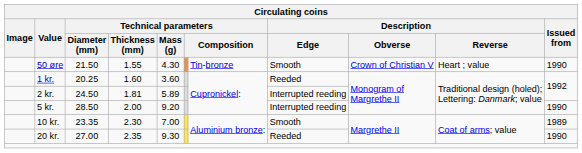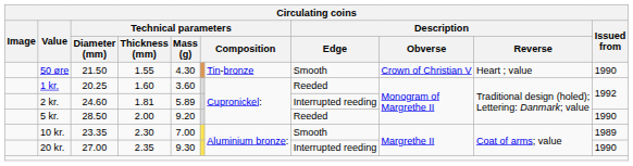 <table class="wikitable" style="margin:auto; font-size:90%; border-width:1px;">
 <tr>
 <th colspan=11>Circulating coins </th>
 </tr>
 <tr>
 <th rowspan=2>Image</th>
 <th rowspan=2>Value</th>
 <th colspan=5>Technical parameters</th>
 <th colspan=3>Description</th>
 <th rowspan=2>Issued<br>from</th>
 </tr>
 <tr>
 <th>Diameter<br>(mm)</th>
 <th>Thickness<br>(mm)</th>
 <th>Mass<br>(g)</th>
 <th colspan=2>Composition</th>
 <th>Edge</th>
 <th>Obverse</th>
 <th>Reverse</th>
 </tr>
 <tr>
 <td align=center></td>
 <td><a href='#'>50 øre</a></td>
 <td align=center>21.50</td>
 <td align=center>1.55</td>
 <td align=center>4.30</td>
 <td style="background-color:#e0954f;"></td>
 <td><a href='#'>Tin</a>-<a href='#'>bronze</a></td>
 <td>Smooth</td>
 <td><a href='#'>Crown of Christian V</a></td>
 <td>Heart ; value</td>
 <td>1990</td>
 </tr>
 <tr>
 <td align=center></td>
 <td><a href='#'>1 kr.</a></td>
 <td align=center>20.25</td>
 <td align=center>1.60</td>
 <td align=center>3.60</td>
 <td style="background-color:#dcdcdc;"></td>
 <td rowspan=3><a href='#'>Cupronickel</a>:<br></td>
 <td>Reeded</td>
 <td rowspan=3><a href='#'>Monogram of<br> Margrethe II</a></td>
 <td rowspan=3>Traditional design (holed);<br>Lettering: <em>Danmark</em>; value</td>
 <td rowspan=2>1992</td>
 </tr>
 <tr>
 <td align=center></td>
 <td>2 kr.</td>
-<td align=center>24.50</td>
+<td align=center>24.60</td>
 <td align=center>1.81</td>
 <td align=center>5.89</td>
 <td style="background-color:#dcdcdc;"></td>
 <td>Interrupted reeding</td>
 </tr>
 <tr>
 <td align=center></td>
 <td>5 kr.</td>
 <td align=center>28.50</td>
 <td align=center>2.00</td>
 <td align=center>9.20</td>
 <td style="background-color:#dcdcdc;"></td>
-<td>Interrupted reeding</td>
+<td>Reeded</td>
 <td>1990</td>
 </tr>
 <tr>
 <td align=center></td>
 <td>10 kr.</td>
 <td align=center>23.35</td>
 <td align=center>2.30</td>
 <td align=center>7.00</td>
 <td style="background-color:#ffe550;"></td>
 <td rowspan=2><a href='#'>Aluminium bronze</a>:<br></td>
 <td>Smooth</td>
 <td rowspan=2><a href='#'>Margrethe II</a></td>
 <td rowspan=2><a href='#'>Coat of arms</a>; value</td>
 <td>1989</td>
 </tr>
 <tr>
 <td align=center></td>
 <td>20 kr.</td>
 <td align=center>27.00</td>
 <td align=center>2.35</td>
 <td align=center>9.30</td>
 <td style="background-color:#ffe550;"></td>
-<td>Reeded</td>
+<td>Interrupted reeding</td>
 <td>1990</td>
 </tr>
 <tr>
 <td colspan=11></td>
 </tr>
 </table>
